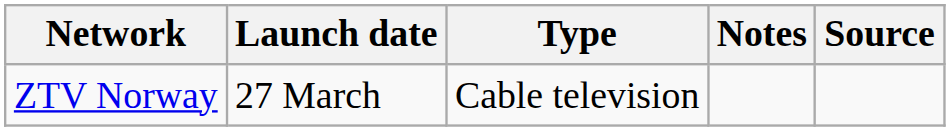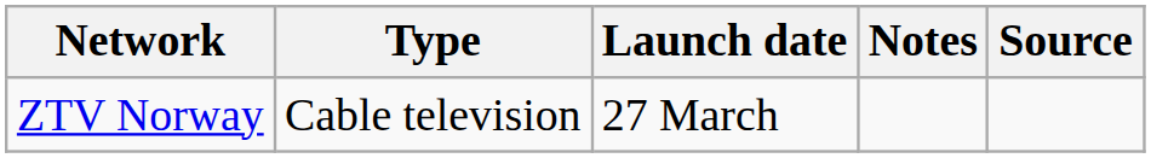 <table class="wikitable sortable">
 <tr>
 <th>Network</th>
+<th>Type</th>
 <th>Launch date</th>
-<th>Type</th>
 <th>Notes</th>
 <th>Source</th>
 </tr>
 <tr>
 <td><a href='#'>ZTV Norway</a></td>
+<td>Cable television</td>
 <td>27 March</td>
-<td>Cable television</td>
 <td></td>
 <td></td>
 </tr>
 </table>
